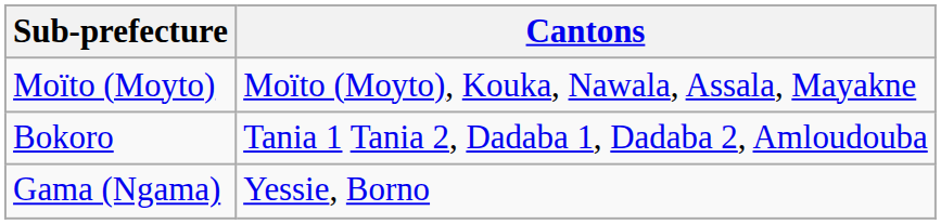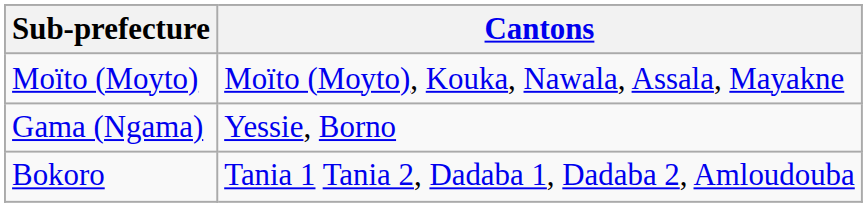 <table class="wikitable">
 <tr>
 <th>Sub-prefecture</th>
 <th><a href='#'>Cantons</a></th>
 </tr>
 <tr>
 <td><a href='#'>Moïto (Moyto)</a></td>
 <td><a href='#'>Moïto (Moyto)</a>, <a href='#'>Kouka</a>, <a href='#'>Nawala</a>, <a href='#'>Assala</a>, <a href='#'>Mayakne</a></td>
 </tr>
 <tr>
+<td><a href='#'>Gama (Ngama)</a></td>
+<td><a href='#'>Yessie</a>, <a href='#'>Borno</a></td>
+</tr>
+<tr>
 <td><a href='#'>Bokoro</a></td>
 <td><a href='#'>Tania 1</a> <a href='#'>Tania 2</a>, <a href='#'>Dadaba 1</a>, <a href='#'>Dadaba 2</a>, <a href='#'>Amloudouba</a></td>
 </tr>
-<tr>
-<td><a href='#'>Gama (Ngama)</a></td>
-<td><a href='#'>Yessie</a>, <a href='#'>Borno</a></td>
-</tr>
 </table>
